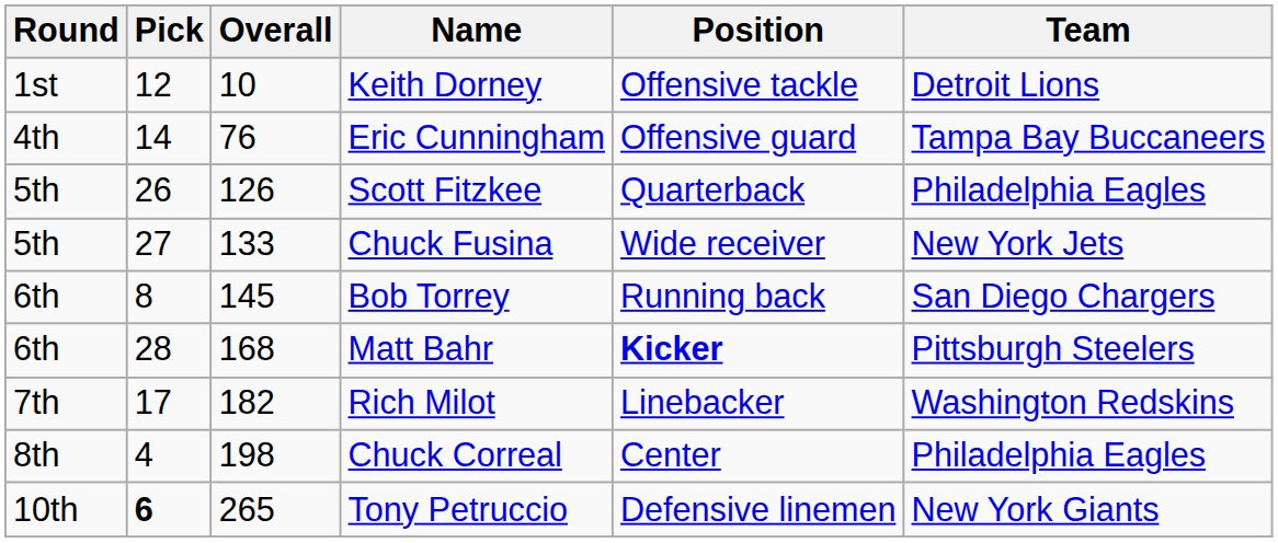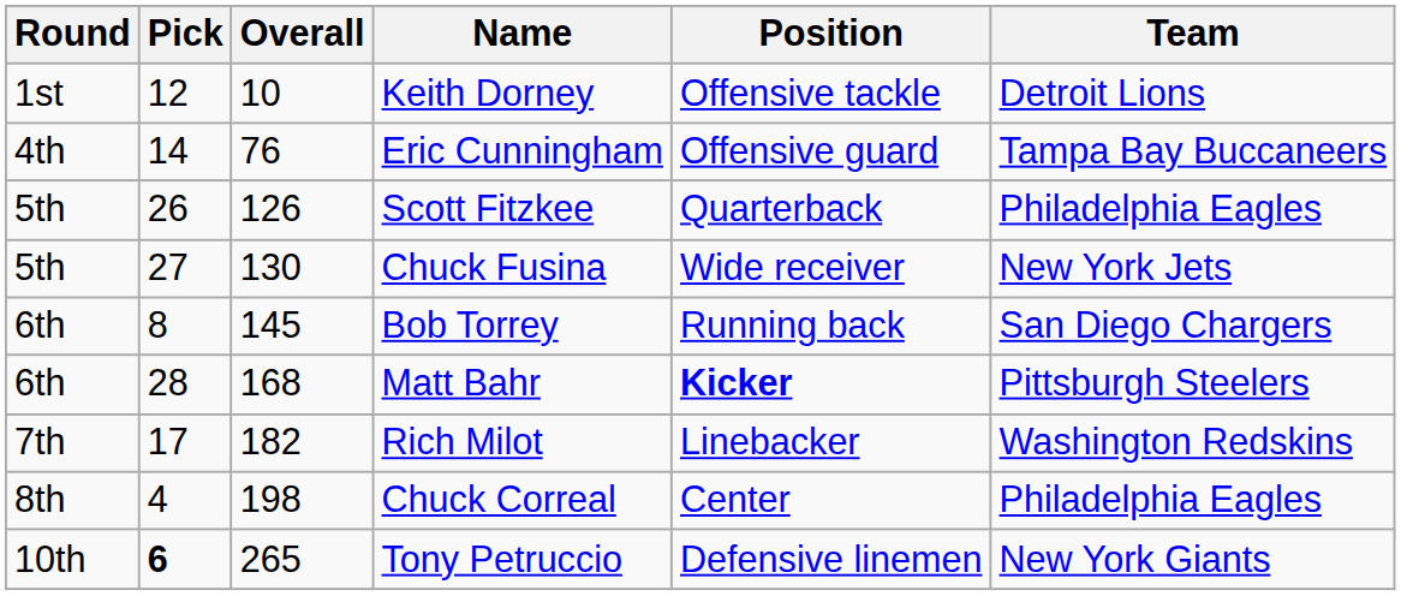 <table class="wikitable">
 <tr>
 <th>Round</th>
 <th>Pick</th>
 <th>Overall</th>
 <th>Name</th>
 <th>Position</th>
 <th>Team</th>
 </tr>
 <tr>
 <td>1st</td>
 <td>12</td>
 <td>10</td>
 <td><a href='#'>Keith Dorney</a></td>
 <td><a href='#'>Offensive tackle</a></td>
 <td><a href='#'>Detroit Lions</a></td>
 </tr>
 <tr>
 <td>4th</td>
 <td>14</td>
 <td>76</td>
 <td><a href='#'>Eric Cunningham</a></td>
 <td><a href='#'>Offensive guard</a></td>
 <td><a href='#'>Tampa Bay Buccaneers</a></td>
 </tr>
 <tr>
 <td>5th</td>
 <td>26</td>
 <td>126</td>
 <td><a href='#'>Scott Fitzkee</a></td>
 <td><a href='#'>Quarterback</a></td>
 <td><a href='#'>Philadelphia Eagles</a></td>
 </tr>
 <tr>
 <td>5th</td>
 <td>27</td>
-<td>133</td>
+<td>130</td>
 <td><a href='#'>Chuck Fusina</a></td>
 <td><a href='#'>Wide receiver</a></td>
 <td><a href='#'>New York Jets</a></td>
 </tr>
 <tr>
 <td>6th</td>
 <td>8</td>
 <td>145</td>
 <td><a href='#'>Bob Torrey</a></td>
 <td><a href='#'>Running back</a></td>
 <td><a href='#'>San Diego Chargers</a></td>
 </tr>
 <tr>
 <td>6th</td>
 <td>28</td>
 <td>168</td>
 <td><a href='#'>Matt Bahr</a></td>
 <td><strong><a href='#'>Kicker</a></strong></td>
 <td><a href='#'>Pittsburgh Steelers</a></td>
 </tr>
 <tr>
 <td>7th</td>
 <td>17</td>
 <td>182</td>
 <td><a href='#'>Rich Milot</a></td>
 <td><a href='#'>Linebacker</a></td>
 <td><a href='#'>Washington Redskins</a></td>
 </tr>
 <tr>
 <td>8th</td>
 <td>4</td>
 <td>198</td>
 <td><a href='#'>Chuck Correal</a></td>
 <td><a href='#'>Center</a></td>
 <td><a href='#'>Philadelphia Eagles</a></td>
 </tr>
 <tr>
 <td>10th</td>
 <td><strong>6</strong></td>
 <td>265</td>
 <td><a href='#'>Tony Petruccio</a></td>
 <td><a href='#'>Defensive linemen</a></td>
 <td><a href='#'>New York Giants</a></td>
 </tr>
 </table>
